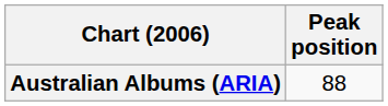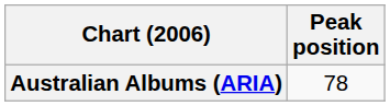 <table class="wikitable plainrowheaders" style="text-align:center">
 <tr>
 <th>Chart (2006)</th>
 <th>Peak<br>position</th>
 </tr>
 <tr>
 <th scope="row">Australian Albums (<a href='#'>ARIA</a>)</th>
-<td>88</td>
+<td>78</td>
 </tr>
 </table>
